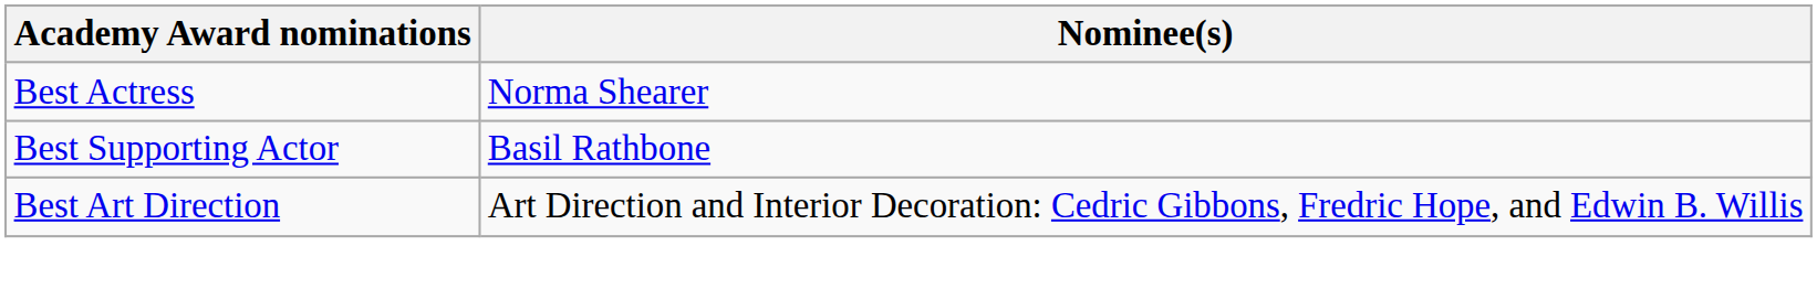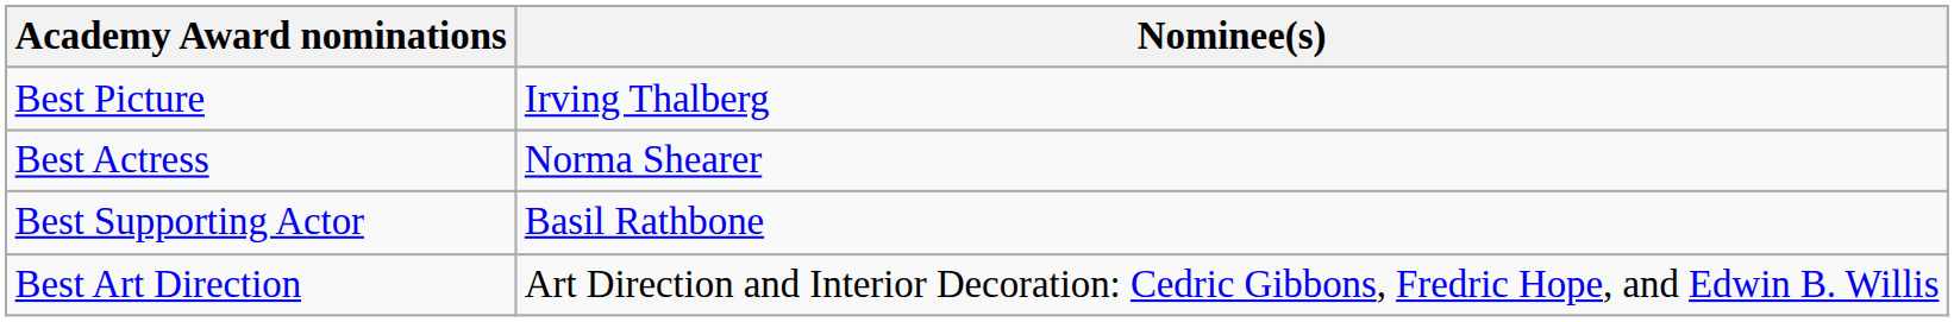 <table class="wikitable">
 <tr>
 <th>Academy Award nominations</th>
 <th>Nominee(s)</th>
+</tr>
+<tr>
+<td><a href='#'>Best Picture</a></td>
+<td><a href='#'>Irving Thalberg</a></td>
 </tr>
 <tr>
 <td><a href='#'>Best Actress</a></td>
 <td><a href='#'>Norma Shearer</a></td>
 </tr>
 <tr>
 <td><a href='#'>Best Supporting Actor</a></td>
 <td><a href='#'>Basil Rathbone</a></td>
 </tr>
 <tr>
 <td><a href='#'>Best Art Direction</a></td>
 <td>Art Direction and Interior Decoration: <a href='#'>Cedric Gibbons</a>, <a href='#'>Fredric Hope</a>, and <a href='#'>Edwin B. Willis</a></td>
 </tr>
 </table>
